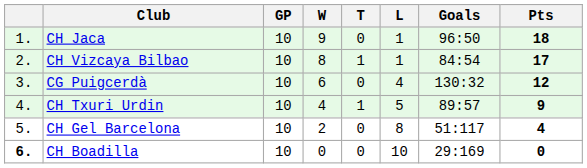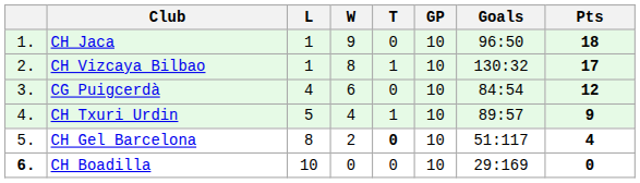 <table class="wikitable">
 <tr>
 <th width="30"></th>
 <th width="200">Club</th>
-<th width="30">GP</th>
+<th width="30">L</th>
 <th width="30">W</th>
 <th width="30">T</th>
-<th width="30">L</th>
+<th width="30">GP</th>
 <th width="70">Goals</th>
 <th width="70">Pts</th>
 </tr>
 <tr bgcolor="#e6fae6" align="center">
 <td>1.</td>
 <td align="left"><a href='#'>CH Jaca</a></td>
-<td>10</td>
+<td>1</td>
 <td>9</td>
 <td>0</td>
-<td>1</td>
+<td>10</td>
 <td>96:50</td>
 <td><strong>18</strong></td>
 </tr>
 <tr bgcolor="#e6fae6" align="center">
 <td>2.</td>
 <td align="left"><a href='#'>CH Vizcaya Bilbao</a></td>
-<td>10</td>
+<td>1</td>
 <td>8</td>
 <td>1</td>
-<td>1</td>
-<td>84:54</td>
+<td>10</td>
+<td>130:32</td>
 <td><strong>17</strong></td>
 </tr>
 <tr bgcolor="#e6fae6" align="center">
 <td>3.</td>
 <td align="left"><a href='#'>CG Puigcerdà</a></td>
-<td>10</td>
+<td>4</td>
 <td>6</td>
 <td>0</td>
-<td>4</td>
-<td>130:32</td>
+<td>10</td>
+<td>84:54</td>
 <td><strong>12</strong></td>
 </tr>
 <tr bgcolor="#e6fae6" align="center">
 <td>4.</td>
 <td align="left"><a href='#'>CH Txuri Urdin</a></td>
-<td>10</td>
+<td>5</td>
 <td>4</td>
 <td>1</td>
-<td>5</td>
+<td>10</td>
 <td>89:57</td>
 <td><strong>9</strong></td>
 </tr>
 <tr bgcolor="#FFFFFF" align="center">
 <td>5.</td>
 <td align="left"><a href='#'>CH Gel Barcelona</a></td>
+<td>8</td>
+<td>2</td>
+<td><strong>0</strong></td>
 <td>10</td>
-<td>2</td>
-<td>0</td>
-<td>8</td>
 <td>51:117</td>
 <td><strong>4</strong></td>
 </tr>
 <tr bgcolor="#FFFFFF" align="center">
 <td><strong>6.</strong></td>
 <td align="left"><a href='#'>CH Boadilla</a></td>
 <td>10</td>
 <td>0</td>
 <td>0</td>
 <td>10</td>
 <td>29:169</td>
 <td><strong>0</strong></td>
 </tr>
 </table>
